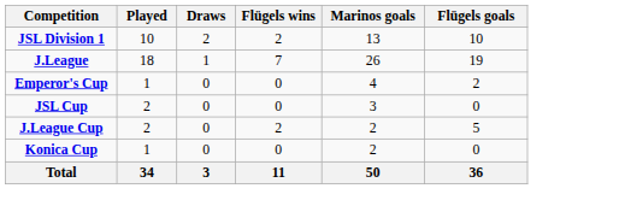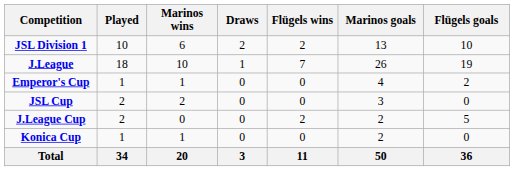 <table class="wikitable" style="text-align:center">
 <tr>
 <th width="120">Competition</th>
 <th width="60">Played</th>
+<th width="90">Marinos wins</th>
 <th width="60">Draws</th>
 <th width="90">Flügels wins</th>
 <th width="110">Marinos goals</th>
 <th width="110">Flügels goals</th>
 </tr>
 <tr>
 <td><strong><a href='#'>JSL Division 1</a></strong></td>
 <td>10</td>
+<td>6</td>
 <td>2</td>
 <td>2</td>
 <td>13</td>
 <td>10</td>
 </tr>
 <tr>
 <td><strong><a href='#'>J.League</a></strong></td>
 <td>18</td>
+<td>10</td>
 <td>1</td>
 <td>7</td>
 <td>26</td>
 <td>19</td>
 </tr>
 <tr>
 <td><strong><a href='#'>Emperor's Cup</a></strong></td>
 <td>1</td>
+<td>1</td>
 <td>0</td>
 <td>0</td>
 <td>4</td>
 <td>2</td>
 </tr>
 <tr>
 <td><strong><a href='#'>JSL Cup</a></strong></td>
+<td>2</td>
 <td>2</td>
 <td>0</td>
 <td>0</td>
 <td>3</td>
 <td>0</td>
 </tr>
 <tr>
 <td><strong><a href='#'>J.League Cup</a></strong></td>
 <td>2</td>
 <td>0</td>
+<td>0</td>
 <td>2</td>
 <td>2</td>
 <td>5</td>
 </tr>
 <tr>
 <td><strong><a href='#'>Konica Cup</a></strong></td>
+<td>1</td>
 <td>1</td>
 <td>0</td>
 <td>0</td>
 <td>2</td>
 <td>0</td>
 </tr>
 <tr>
 <th>Total</th>
 <th>34</th>
+<th>20</th>
 <th>3</th>
 <th>11</th>
 <th>50</th>
 <th>36</th>
 </tr>
 </table>
